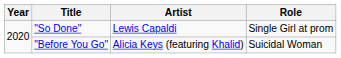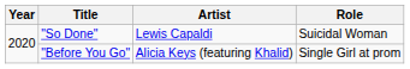 <table class="wikitable">
 <tr>
 <th>Year</th>
 <th>Title</th>
 <th>Artist</th>
 <th>Role</th>
 </tr>
 <tr>
 <td rowspan="2">2020</td>
 <td><a href='#'>"So Done"</a></td>
 <td><a href='#'>Lewis Capaldi</a></td>
-<td>Single Girl at prom</td>
+<td>Suicidal Woman</td>
 </tr>
 <tr>
 <td><a href='#'>"Before You Go"</a></td>
 <td><a href='#'>Alicia Keys</a> (featuring <a href='#'>Khalid</a>)</td>
-<td>Suicidal Woman</td>
+<td>Single Girl at prom</td>
 </tr>
 </table>
